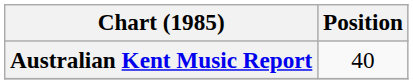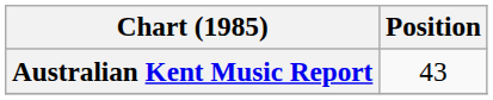 <table class="wikitable sortable plainrowheaders">
 <tr>
 <th scope="col">Chart (1985)</th>
 <th scope="col">Position</th>
 </tr>
 <tr>
 <th scope="row">Australian <a href='#'>Kent Music Report</a></th>
-<td style="text-align:center;">40</td>
+<td style="text-align:center;">43</td>
 </tr>
 <tr>
 </tr>
 </table>
